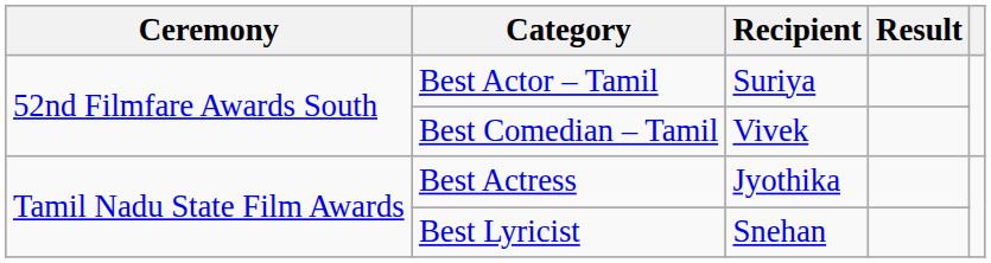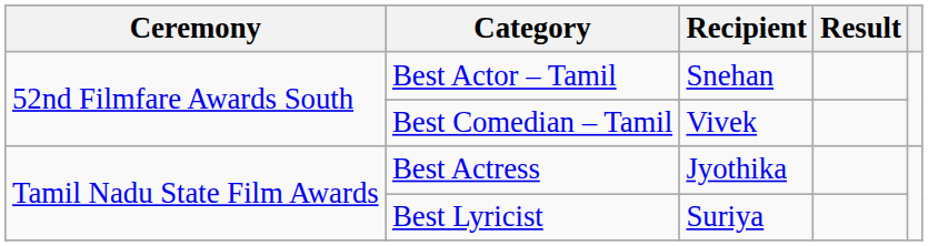 <table class="wikitable">
 <tr>
 <th>Ceremony</th>
 <th>Category</th>
 <th>Recipient</th>
 <th>Result</th>
 <th></th>
 </tr>
 <tr>
 <td rowspan="2"><a href='#'>52nd Filmfare Awards South</a></td>
 <td><a href='#'>Best Actor – Tamil</a></td>
-<td><a href='#'>Suriya</a></td>
+<td><a href='#'>Snehan</a></td>
 <td></td>
 <td rowspan="2" style="text-align:center;"><br></td>
 </tr>
 <tr>
 <td><a href='#'>Best Comedian – Tamil</a></td>
 <td><a href='#'>Vivek</a></td>
 <td></td>
 </tr>
 <tr>
 <td rowspan="2"><a href='#'>Tamil Nadu State Film Awards</a></td>
 <td><a href='#'>Best Actress</a></td>
 <td><a href='#'>Jyothika</a></td>
 <td></td>
 <td rowspan="2" style="text-align:center;"></td>
 </tr>
 <tr>
 <td><a href='#'>Best Lyricist</a></td>
-<td><a href='#'>Snehan</a></td>
+<td><a href='#'>Suriya</a></td>
 <td></td>
 </tr>
 </table>
